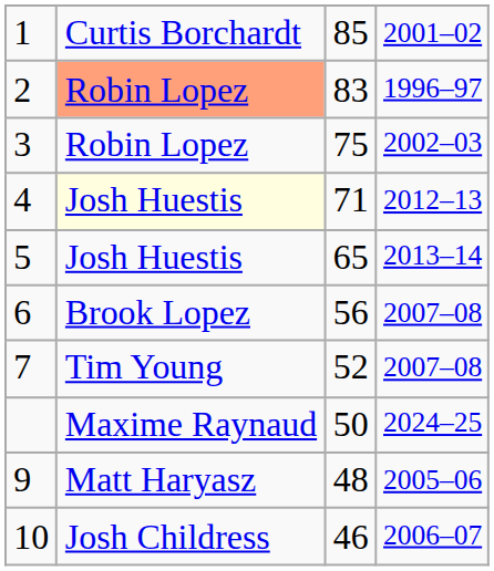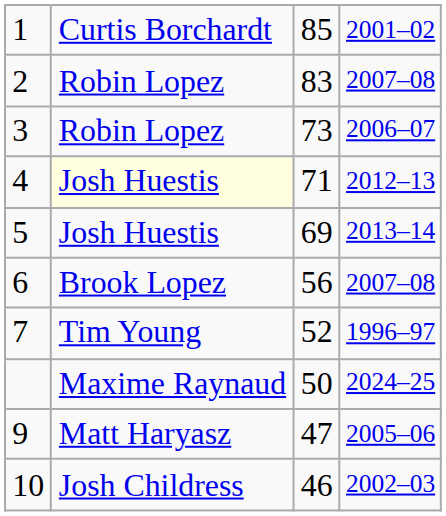 <table class="wikitable">
 <tr>
 </tr>
 <tr>
 <td>1</td>
 <td><a href='#'>Curtis Borchardt</a></td>
 <td>85</td>
 <td style="font-size:80%;"><a href='#'>2001–02</a></td>
 </tr>
 <tr>
 <td>2</td>
-<td style="background: lightsalmon;"><a href='#'>Robin Lopez</a></td>
+<td><a href='#'>Robin Lopez</a></td>
 <td>83</td>
-<td style="font-size:80%;"><a href='#'>1996–97</a></td>
+<td style="font-size:80%;"><a href='#'>2007–08</a></td>
 </tr>
 <tr>
 <td>3</td>
 <td><a href='#'>Robin Lopez</a></td>
-<td>75</td>
-<td style="font-size:80%;"><a href='#'>2002–03</a></td>
+<td>73</td>
+<td style="font-size:80%;"><a href='#'>2006–07</a></td>
 </tr>
 <tr>
 <td>4</td>
 <td style="background: lightyellow;"><a href='#'>Josh Huestis</a></td>
 <td>71</td>
 <td style="font-size:80%;"><a href='#'>2012–13</a></td>
 </tr>
 <tr>
 <td>5</td>
 <td><a href='#'>Josh Huestis</a></td>
-<td>65</td>
+<td>69</td>
 <td style="font-size:80%;"><a href='#'>2013–14</a></td>
 </tr>
 <tr>
 <td>6</td>
 <td><a href='#'>Brook Lopez</a></td>
 <td>56</td>
 <td style="font-size:80%;"><a href='#'>2007–08</a></td>
 </tr>
 <tr>
 <td>7</td>
 <td><a href='#'>Tim Young</a></td>
 <td>52</td>
-<td style="font-size:80%;"><a href='#'>2007–08</a></td>
+<td style="font-size:80%;"><a href='#'>1996–97</a></td>
 </tr>
 <tr>
 <td></td>
 <td><a href='#'>Maxime Raynaud</a></td>
 <td>50</td>
 <td style="font-size:80%;"><a href='#'>2024–25</a></td>
 </tr>
 <tr>
 <td>9</td>
 <td><a href='#'>Matt Haryasz</a></td>
-<td>48</td>
+<td>47</td>
 <td style="font-size:80%;"><a href='#'>2005–06</a></td>
 </tr>
 <tr>
 <td>10</td>
 <td><a href='#'>Josh Childress</a></td>
 <td>46</td>
-<td style="font-size:80%;"><a href='#'>2006–07</a></td>
+<td style="font-size:80%;"><a href='#'>2002–03</a></td>
 </tr>
 </table>
